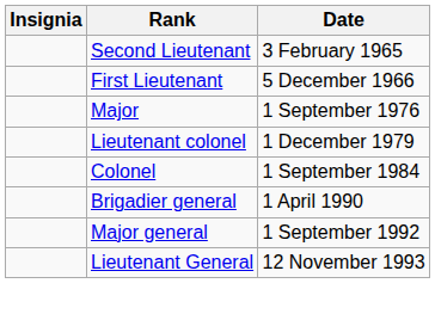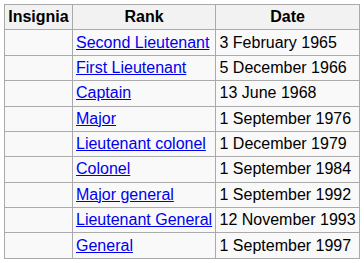 <table class="wikitable">
 <tr>
 <th>Insignia</th>
 <th>Rank</th>
 <th>Date</th>
 </tr>
 <tr>
 <td></td>
 <td><a href='#'>Second Lieutenant</a></td>
 <td>3 February 1965 </td>
 </tr>
 <tr>
 <td></td>
 <td><a href='#'>First Lieutenant</a></td>
 <td>5 December 1966 </td>
 </tr>
 <tr>
 <td></td>
+<td><a href='#'>Captain</a></td>
+<td>13 June 1968 </td>
+</tr>
+<tr>
+<td></td>
 <td><a href='#'>Major</a></td>
 <td>1 September 1976 </td>
 </tr>
 <tr>
 <td></td>
 <td><a href='#'>Lieutenant colonel</a></td>
 <td>1 December 1979 </td>
 </tr>
 <tr>
 <td></td>
 <td><a href='#'>Colonel</a></td>
 <td>1 September 1984 </td>
 </tr>
 <tr>
 <td></td>
-<td><a href='#'>Brigadier general</a></td>
-<td>1 April 1990 </td>
-</tr>
-<tr>
-<td></td>
 <td><a href='#'>Major general</a></td>
 <td>1 September 1992 </td>
 </tr>
 <tr>
 <td></td>
 <td><a href='#'>Lieutenant General</a></td>
 <td>12 November 1993 </td>
 </tr>
+<tr>
+<td></td>
+<td><a href='#'>General</a></td>
+<td>1 September 1997 </td>
+</tr>
 </table>
